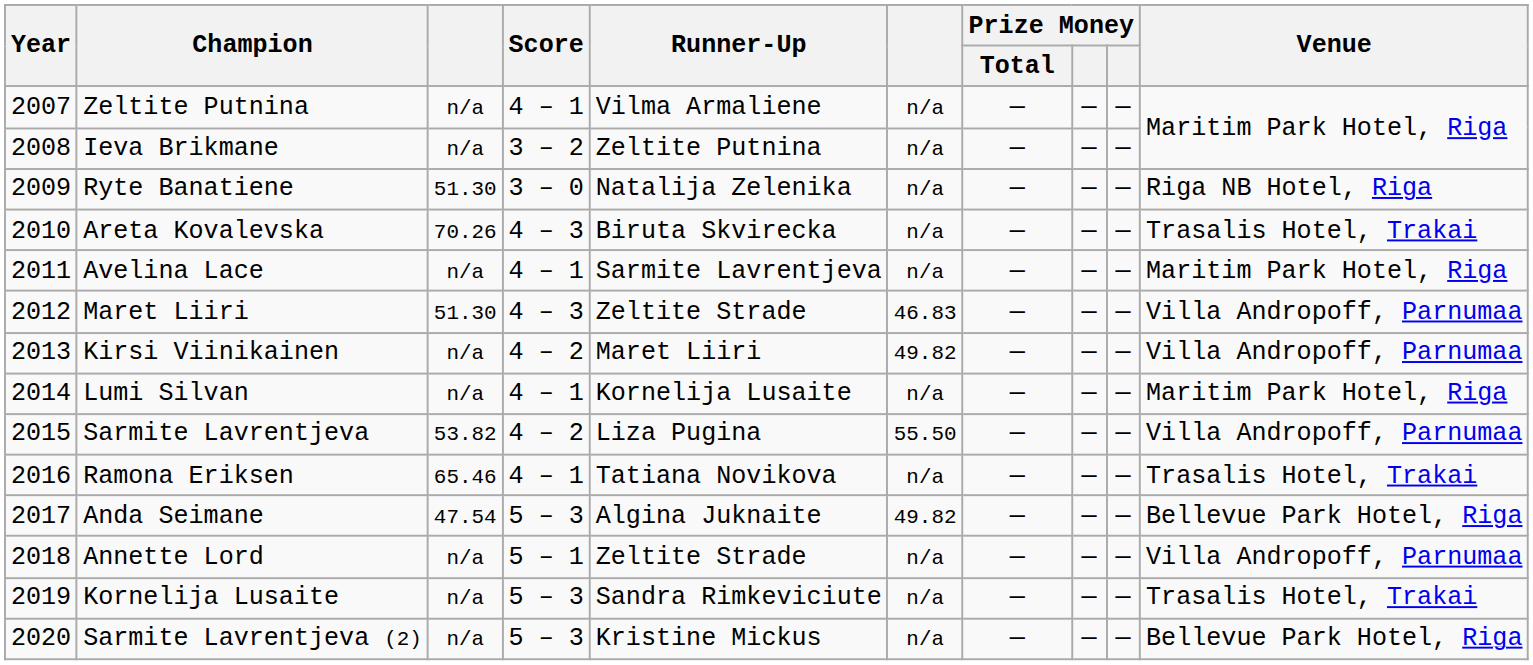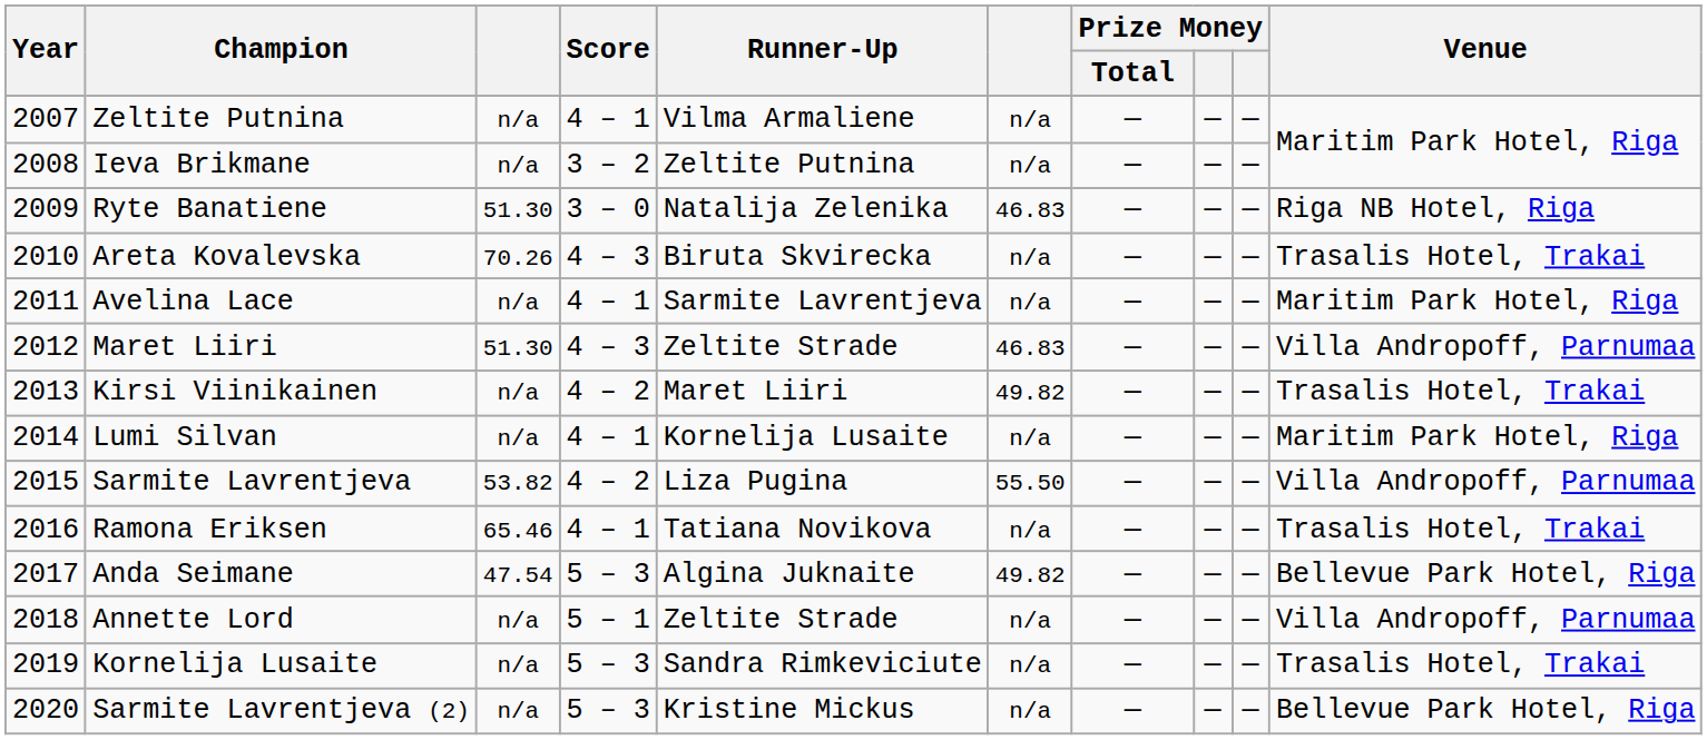 <table class="wikitable sortable">
 <tr>
 <th rowspan=2>Year</th>
 <th rowspan=2>Champion</th>
 <th rowspan=2></th>
 <th rowspan=2>Score</th>
 <th rowspan=2>Runner-Up</th>
 <th rowspan=2></th>
 <th colspan=3>Prize Money</th>
 <th rowspan=2>Venue</th>
 </tr>
 <tr>
 <th>Total</th>
 <th></th>
 <th></th>
 </tr>
 <tr>
 <td>2007</td>
 <td> Zeltite Putnina</td>
 <td align=center><small><span>n/a</span></small></td>
 <td align=center>4 – 1</td>
 <td> Vilma Armaliene</td>
 <td align=center><small><span>n/a</span></small></td>
 <td align=center>—</td>
 <td align=center>—</td>
 <td align=center>—</td>
 <td rowspan=2> Maritim Park Hotel, <a href='#'>Riga</a></td>
 </tr>
 <tr>
 <td>2008</td>
 <td> Ieva Brikmane</td>
 <td align=center><small><span>n/a</span></small></td>
 <td align=center>3 – 2</td>
 <td> Zeltite Putnina</td>
 <td align=center><small><span>n/a</span></small></td>
 <td align=center>—</td>
 <td align=center>—</td>
 <td align=center>—</td>
 </tr>
 <tr>
 <td>2009</td>
 <td> Ryte Banatiene</td>
 <td align=center><small><span>51.30</span></small></td>
 <td align=center>3 – 0</td>
 <td> Natalija Zelenika</td>
-<td align=center><small><span>n/a</span></small></td>
+<td align=center><small><span>46.83</span></small></td>
 <td align=center>—</td>
 <td align=center>—</td>
 <td align=center>—</td>
 <td> Riga NB Hotel, <a href='#'>Riga</a></td>
 </tr>
 <tr>
 <td>2010</td>
 <td> Areta Kovalevska</td>
 <td align=center><small><span>70.26</span></small></td>
 <td align=center>4 – 3</td>
 <td> Biruta Skvirecka</td>
 <td align=center><small><span>n/a</span></small></td>
 <td align=center>—</td>
 <td align=center>—</td>
 <td align=center>—</td>
 <td> Trasalis Hotel, <a href='#'>Trakai</a></td>
 </tr>
 <tr>
 <td>2011</td>
 <td> Avelina Lace</td>
 <td align=center><small><span>n/a</span></small></td>
 <td align=center>4 – 1</td>
 <td> Sarmite Lavrentjeva</td>
 <td align=center><small><span>n/a</span></small></td>
 <td align=center>—</td>
 <td align=center>—</td>
 <td align=center>—</td>
 <td> Maritim Park Hotel, <a href='#'>Riga</a></td>
 </tr>
 <tr>
 <td>2012</td>
 <td> Maret Liiri</td>
 <td align=center><small><span>51.30</span></small></td>
 <td align=center>4 – 3</td>
 <td> Zeltite Strade</td>
 <td align=center><small><span>46.83</span></small></td>
 <td align=center>—</td>
 <td align=center>—</td>
 <td align=center>—</td>
 <td> Villa Andropoff, <a href='#'>Parnumaa</a></td>
 </tr>
 <tr>
 <td>2013</td>
 <td> Kirsi Viinikainen</td>
 <td align=center><small><span>n/a</span></small></td>
 <td align=center>4 – 2</td>
 <td> Maret Liiri</td>
 <td align=center><small><span>49.82</span></small></td>
 <td align=center>—</td>
 <td align=center>—</td>
 <td align=center>—</td>
-<td> Villa Andropoff, <a href='#'>Parnumaa</a></td>
+<td> Trasalis Hotel, <a href='#'>Trakai</a></td>
 </tr>
 <tr>
 <td>2014</td>
 <td> Lumi Silvan</td>
 <td align=center><small><span>n/a</span></small></td>
 <td align=center>4 – 1</td>
 <td> Kornelija Lusaite</td>
 <td align=center><small><span>n/a</span></small></td>
 <td align=center>—</td>
 <td align=center>—</td>
 <td align=center>—</td>
 <td> Maritim Park Hotel, <a href='#'>Riga</a></td>
 </tr>
 <tr>
 <td>2015</td>
 <td> Sarmite Lavrentjeva</td>
 <td align=center><small><span>53.82</span></small></td>
 <td align=center>4 – 2</td>
 <td> Liza Pugina</td>
 <td align=center><small><span>55.50</span></small></td>
 <td align=center>—</td>
 <td align=center>—</td>
 <td align=center>—</td>
 <td> Villa Andropoff, <a href='#'>Parnumaa</a></td>
 </tr>
 <tr>
 <td>2016</td>
 <td> Ramona Eriksen</td>
 <td align=center><small><span>65.46</span></small></td>
 <td align=center>4 – 1</td>
 <td> Tatiana Novikova</td>
 <td align=center><small><span>n/a</span></small></td>
 <td align=center>—</td>
 <td align=center>—</td>
 <td align=center>—</td>
 <td> Trasalis Hotel, <a href='#'>Trakai</a></td>
 </tr>
 <tr>
 <td>2017</td>
 <td> Anda Seimane</td>
 <td align=center><small><span>47.54</span></small></td>
 <td align=center>5 – 3</td>
 <td> Algina Juknaite</td>
 <td align=center><small><span>49.82</span></small></td>
 <td align=center>—</td>
 <td align=center>—</td>
 <td align=center>—</td>
 <td> Bellevue Park Hotel, <a href='#'>Riga</a></td>
 </tr>
 <tr>
 <td>2018</td>
 <td> Annette Lord</td>
 <td align=center><small><span>n/a</span></small></td>
 <td align=center>5 – 1</td>
 <td> Zeltite Strade</td>
 <td align=center><small><span>n/a</span></small></td>
 <td align=center>—</td>
 <td align=center>—</td>
 <td align=center>—</td>
 <td> Villa Andropoff, <a href='#'>Parnumaa</a></td>
 </tr>
 <tr>
 <td>2019</td>
 <td> Kornelija Lusaite</td>
 <td align=center><small><span>n/a</span></small></td>
 <td align=center>5 – 3</td>
 <td> Sandra Rimkeviciute</td>
 <td align=center><small><span>n/a</span></small></td>
 <td align=center>—</td>
 <td align=center>—</td>
 <td align=center>—</td>
 <td> Trasalis Hotel, <a href='#'>Trakai</a></td>
 </tr>
 <tr>
 <td>2020</td>
 <td> Sarmite Lavrentjeva <small>(2)</small></td>
 <td align=center><small><span>n/a</span></small></td>
 <td align=center>5 – 3</td>
 <td> Kristine Mickus</td>
 <td align=center><small><span>n/a</span></small></td>
 <td align=center>—</td>
 <td align=center>—</td>
 <td align=center>—</td>
 <td> Bellevue Park Hotel, <a href='#'>Riga</a></td>
 </tr>
 </table>
